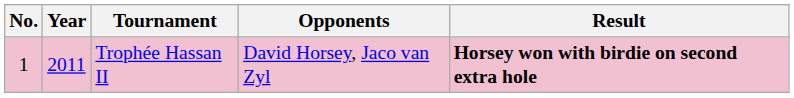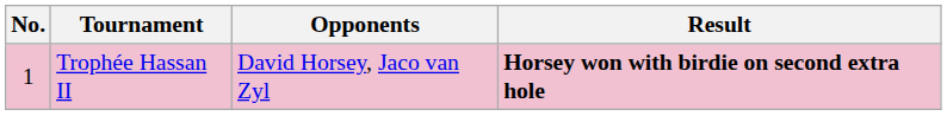 <table class="wikitable" style="font-size:95%;">
 <tr>
 <th>No.</th>
-<th>Year</th>
 <th>Tournament</th>
 <th>Opponents</th>
 <th>Result</th>
 </tr>
 <tr style="background:#F2C1D1;">
 <td align=center>1</td>
-<td><a href='#'>2011</a></td>
 <td><a href='#'>Trophée Hassan II</a></td>
 <td> <a href='#'>David Horsey</a>,  <a href='#'>Jaco van Zyl</a></td>
 <td><strong>Horsey won with birdie on second extra hole</strong></td>
 </tr>
 </table>
